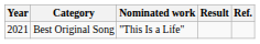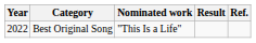 <table class="wikitable">
 <tr>
 <th>Year</th>
 <th>Category</th>
 <th>Nominated work</th>
 <th>Result</th>
 <th>Ref.</th>
 </tr>
 <tr>
-<td>2021</td>
+<td>2022</td>
 <td>Best Original Song</td>
 <td>"This Is a Life" </td>
 <td></td>
 <td align="center"></td>
 </tr>
 </table>
